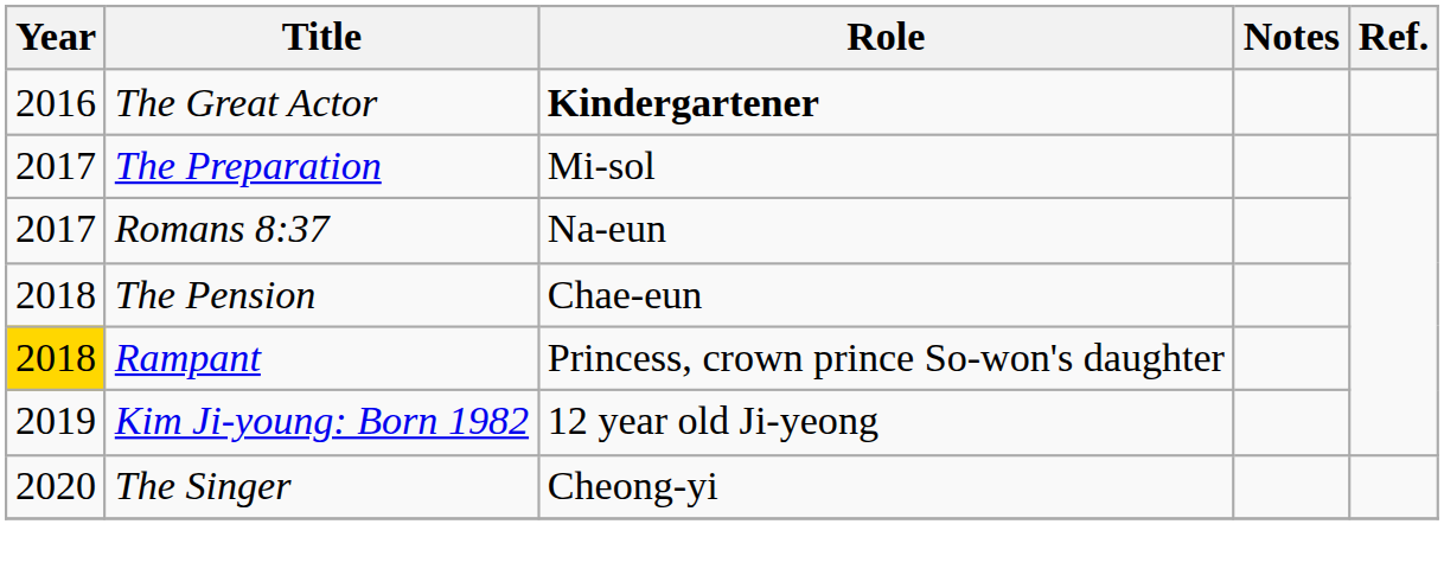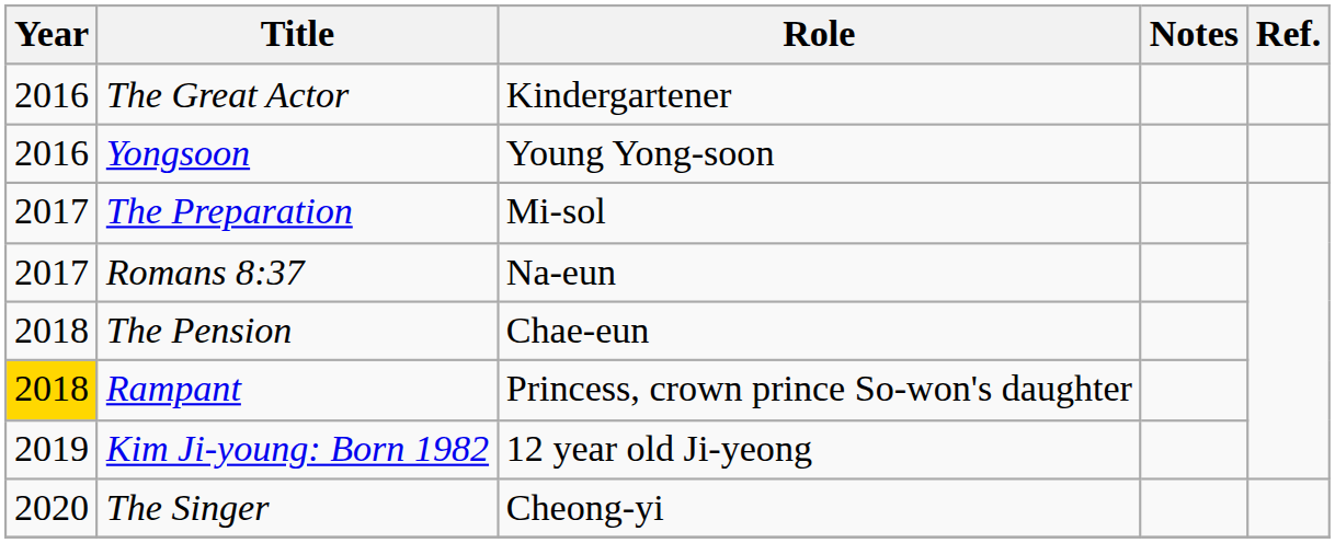 <table class="wikitable sortable">
 <tr>
 <th>Year</th>
 <th>Title</th>
 <th>Role</th>
 <th class="unsortable">Notes</th>
 <th class="unsortable">Ref.</th>
 </tr>
 <tr>
 <td>2016</td>
 <td><em>The Great Actor</em></td>
-<td><strong>Kindergartener</strong></td>
+<td>Kindergartener</td>
 <td></td>
 <td rowspan=1></td>
+</tr>
+<tr>
+<td>2016</td>
+<td><em><a href='#'>Yongsoon</a></em></td>
+<td>Young Yong-soon</td>
+<td></td>
+<td></td>
 </tr>
 <tr>
 <td>2017</td>
 <td><em><a href='#'>The Preparation</a></em></td>
 <td>Mi-sol</td>
 <td></td>
 <td rowspan=5></td>
 </tr>
 <tr>
 <td>2017</td>
 <td><em>Romans 8:37</em></td>
 <td>Na-eun</td>
 <td></td>
 </tr>
 <tr>
 <td>2018</td>
 <td><em>The Pension</em></td>
 <td>Chae-eun</td>
 <td></td>
 </tr>
 <tr>
 <td style="background: gold;">2018</td>
 <td><em><a href='#'>Rampant</a></em></td>
 <td>Princess, crown prince So-won's daughter</td>
 <td></td>
 </tr>
 <tr>
 <td>2019</td>
 <td><em><a href='#'>Kim Ji-young: Born 1982</a></em></td>
 <td>12 year old Ji-yeong</td>
 <td></td>
 </tr>
 <tr>
 <td>2020</td>
 <td><em>The Singer</em></td>
 <td>Cheong-yi</td>
 <td></td>
 <td></td>
 </tr>
 <tr>
 </tr>
 </table>
